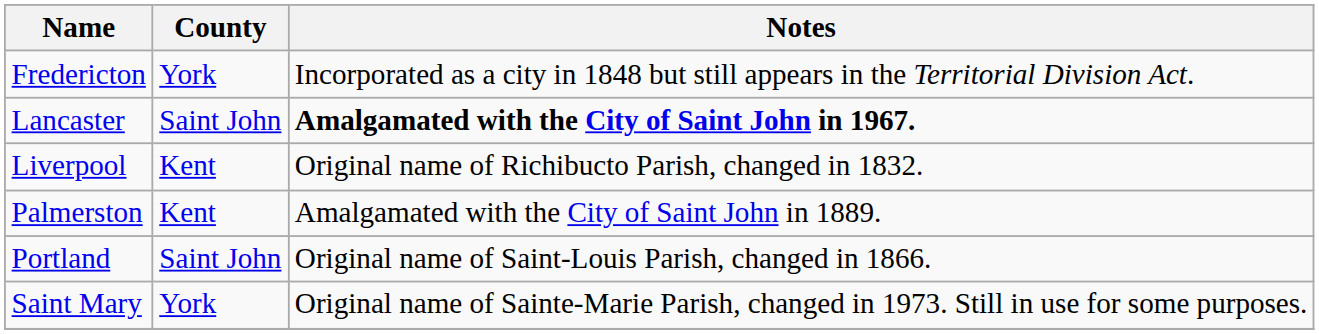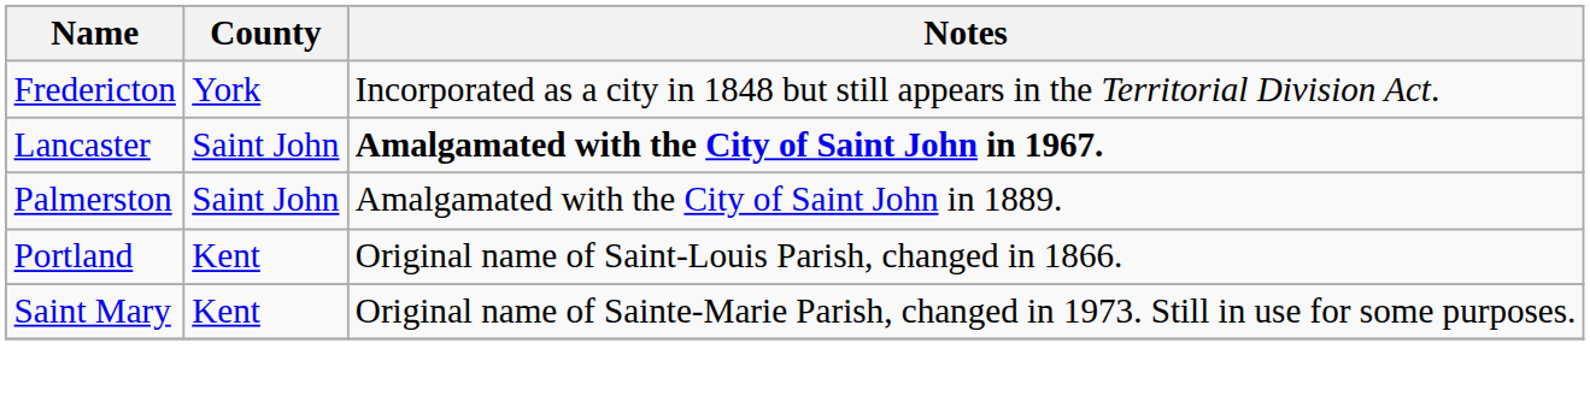 <table class="wikitable sortable">
 <tr>
 <th>Name</th>
 <th>County</th>
 <th>Notes</th>
 </tr>
 <tr>
 <td><a href='#'>Fredericton</a></td>
 <td><a href='#'>York</a></td>
 <td>Incorporated as a city in 1848 but still appears in the <em>Territorial Division Act</em>.</td>
 </tr>
 <tr>
 <td><a href='#'>Lancaster</a></td>
 <td><a href='#'>Saint John</a></td>
 <td><strong>Amalgamated with the <a href='#'>City of Saint John</a> in 1967.</strong></td>
 </tr>
 <tr>
-<td><a href='#'>Liverpool</a></td>
-<td><a href='#'>Kent</a></td>
-<td>Original name of Richibucto Parish, changed in 1832.</td>
-</tr>
-<tr>
 <td><a href='#'>Palmerston</a></td>
-<td><a href='#'>Kent</a></td>
+<td><a href='#'>Saint John</a></td>
 <td>Amalgamated with the <a href='#'>City of Saint John</a> in 1889.</td>
 </tr>
 <tr>
 <td><a href='#'>Portland</a></td>
-<td><a href='#'>Saint John</a></td>
+<td><a href='#'>Kent</a></td>
 <td>Original name of Saint-Louis Parish, changed in 1866.</td>
 </tr>
 <tr>
 <td><a href='#'>Saint Mary</a></td>
-<td><a href='#'>York</a></td>
+<td><a href='#'>Kent</a></td>
 <td>Original name of Sainte-Marie Parish, changed in 1973. Still in use for some purposes.</td>
 </tr>
 <tr>
 </tr>
 </table>
